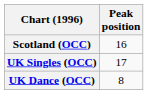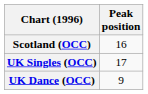 <table class="wikitable sortable plainrowheaders" style="text-align:center;">
 <tr>
 <th scope="col">Chart (1996)</th>
 <th scope="col">Peak<br>position</th>
 </tr>
 <tr>
 <th scope="row">Scotland (<a href='#'>OCC</a>)</th>
 <td>16</td>
 </tr>
 <tr>
 <th scope="row"><a href='#'>UK Singles</a> (<a href='#'>OCC</a>)</th>
 <td>17</td>
 </tr>
 <tr>
 <th scope="row"><a href='#'>UK Dance</a> (<a href='#'>OCC</a>)</th>
-<td>8</td>
+<td>9</td>
 </tr>
 </table>
